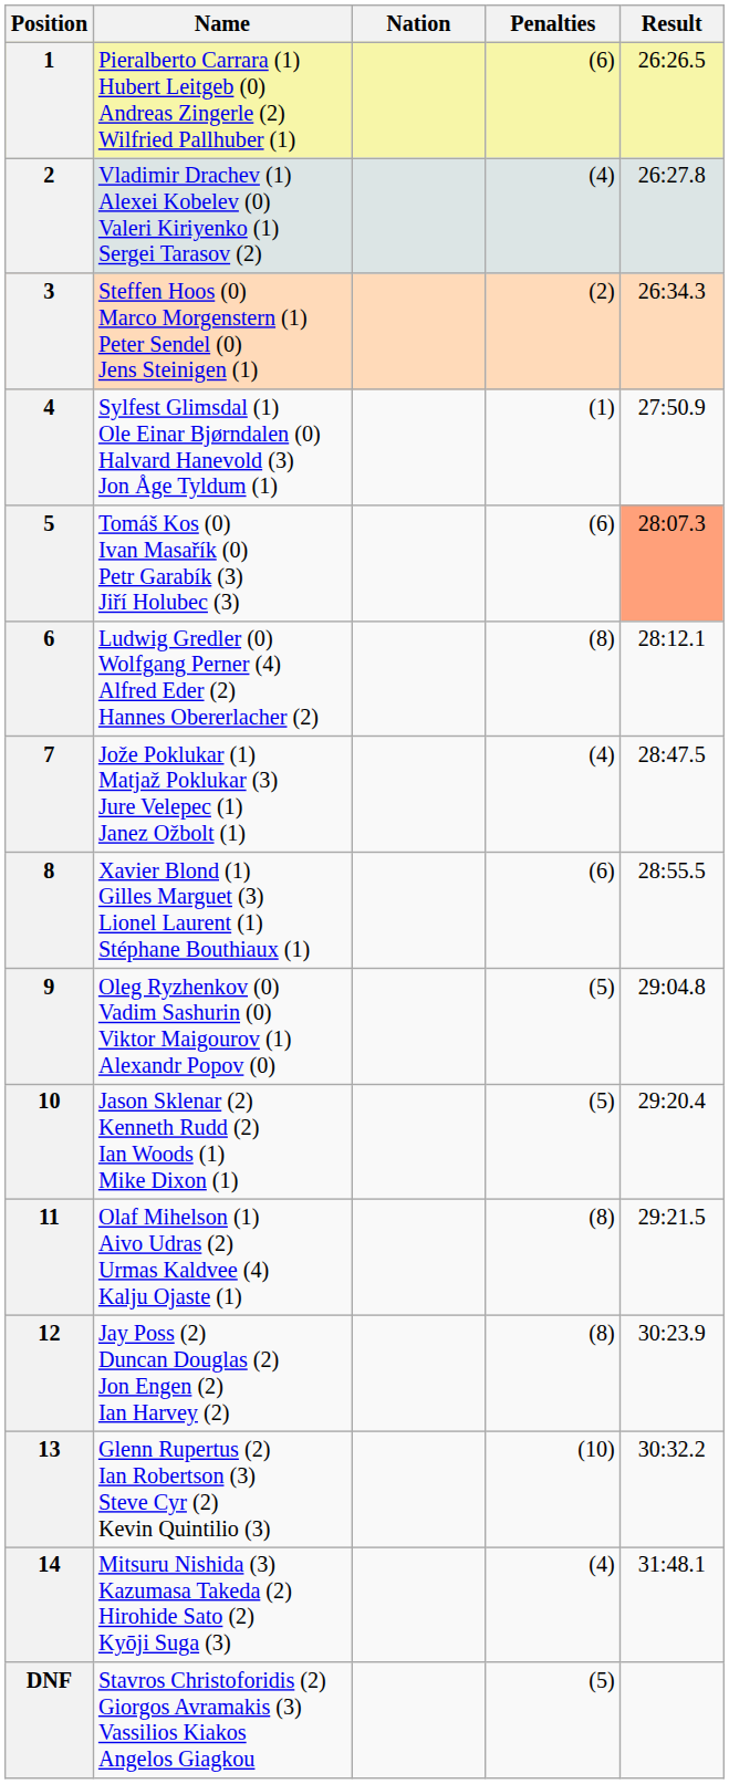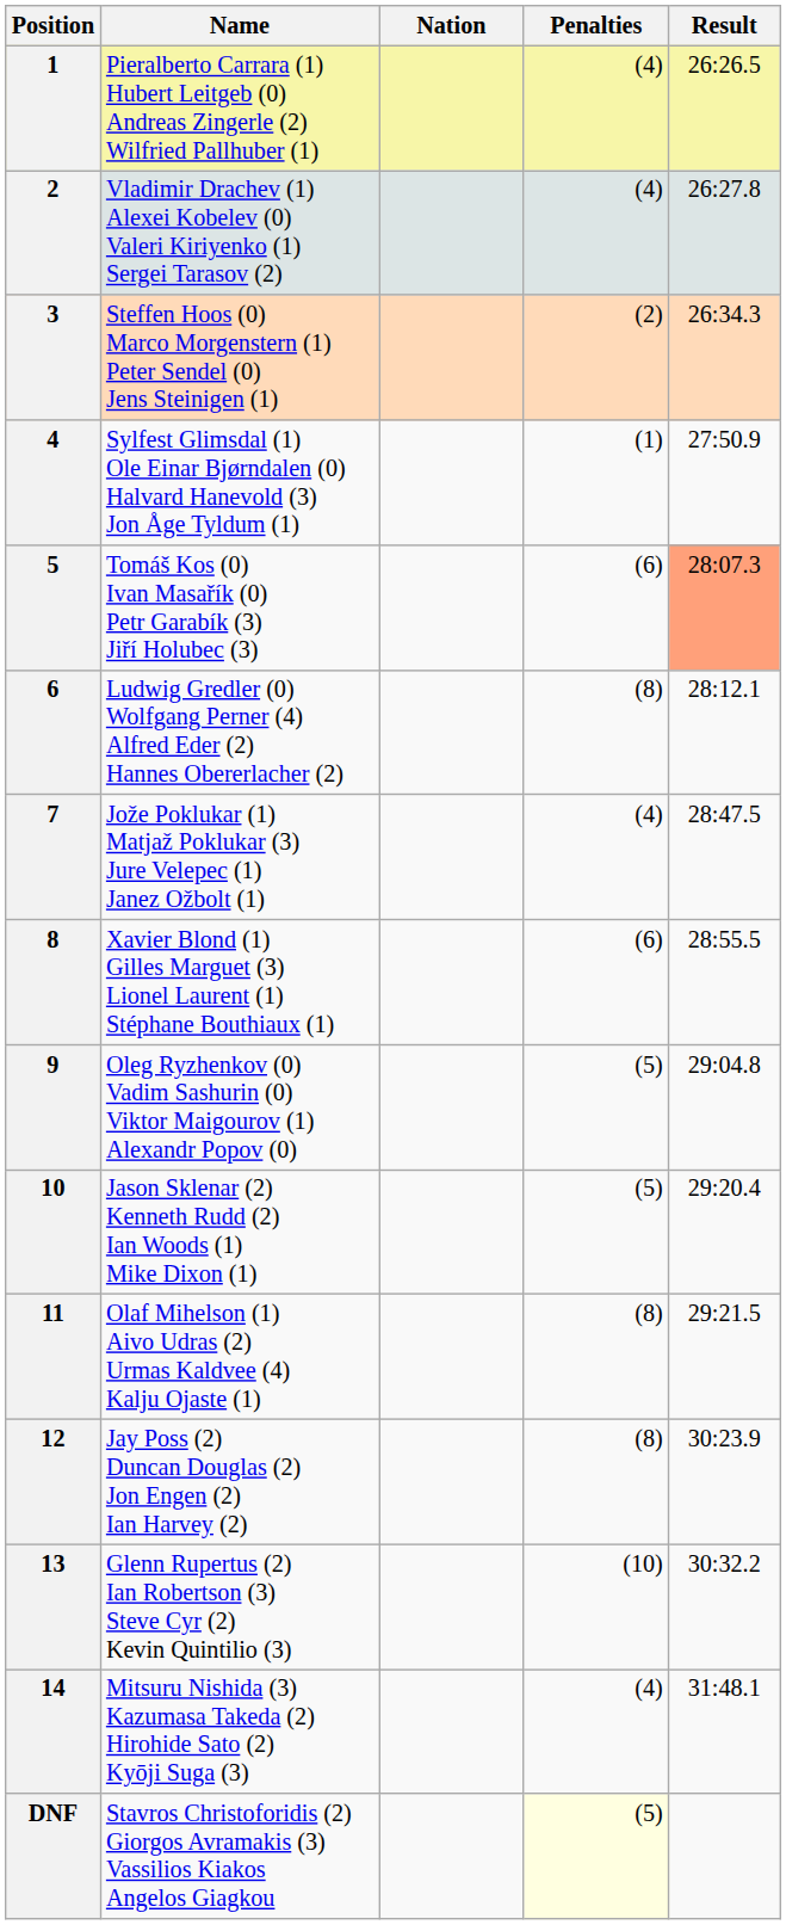 <table class=wikitable style="border:1px solid #AAAAAA;font-size:90%">
 <tr bgcolor="#E4E4E4">
 <th style="border-bottom:1px solid #AAAAAA" width=50>Position</th>
 <th style="border-bottom:1px solid #AAAAAA" width=160>Name</th>
 <th style="border-bottom:1px solid #AAAAAA" width=80>Nation</th>
 <th style="border-bottom:1px solid #AAAAAA" width=80>Penalties</th>
 <th style="border-bottom:1px solid #AAAAAA" width=60>Result</th>
 </tr>
 <tr align="center" valign="top" bgcolor="#F7F6A8">
 <th>1</th>
 <td align="left"><a href='#'>Pieralberto Carrara</a> (1)<br> <a href='#'>Hubert Leitgeb</a> (0)<br> <a href='#'>Andreas Zingerle</a> (2)<br> <a href='#'>Wilfried Pallhuber</a> (1)</td>
 <td align="left"></td>
-<td align="right">(6)</td>
+<td align="right">(4)</td>
 <td align="center">26:26.5</td>
 </tr>
 <tr align="center" valign="top" bgcolor="#DCE5E5">
 <th>2</th>
 <td align="left"><a href='#'>Vladimir Drachev</a> (1)<br> <a href='#'>Alexei Kobelev</a> (0)<br> <a href='#'>Valeri Kiriyenko</a> (1)<br> <a href='#'>Sergei Tarasov</a> (2)</td>
 <td align="left"></td>
 <td align="right">(4)</td>
 <td align="center">26:27.8</td>
 </tr>
 <tr align="center" valign="top" bgcolor="#FFDAB9">
 <th>3</th>
 <td align="left"><a href='#'>Steffen Hoos</a> (0)<br> <a href='#'>Marco Morgenstern</a> (1)<br> <a href='#'>Peter Sendel</a> (0)<br> <a href='#'>Jens Steinigen</a> (1)</td>
 <td align="left"></td>
 <td align="right">(2)</td>
 <td align="center">26:34.3</td>
 </tr>
 <tr align="center" valign="top">
 <th>4</th>
 <td align="left"><a href='#'>Sylfest Glimsdal</a> (1)<br> <a href='#'>Ole Einar Bjørndalen</a> (0)<br> <a href='#'>Halvard Hanevold</a> (3)<br> <a href='#'>Jon Åge Tyldum</a> (1)</td>
 <td align="left"></td>
 <td align="right">(1)</td>
 <td align="center">27:50.9</td>
 </tr>
 <tr align="center" valign="top">
 <th>5</th>
 <td align="left"><a href='#'>Tomáš Kos</a> (0)<br> <a href='#'>Ivan Masařík</a> (0)<br> <a href='#'>Petr Garabík</a> (3)<br> <a href='#'>Jiří Holubec</a> (3)</td>
 <td align="left"></td>
 <td align="right">(6)</td>
 <td align="center" style="background: lightsalmon;">28:07.3</td>
 </tr>
 <tr align="center" valign="top">
 <th>6</th>
 <td align="left"><a href='#'>Ludwig Gredler</a> (0)<br> <a href='#'>Wolfgang Perner</a> (4)<br> <a href='#'>Alfred Eder</a> (2)<br> <a href='#'>Hannes Obererlacher</a> (2)</td>
 <td align="left"></td>
 <td align="right">(8)</td>
 <td align="center">28:12.1</td>
 </tr>
 <tr align="center" valign="top">
 <th>7</th>
 <td align="left"><a href='#'>Jože Poklukar</a> (1)<br> <a href='#'>Matjaž Poklukar</a> (3)<br> <a href='#'>Jure Velepec</a> (1)<br> <a href='#'>Janez Ožbolt</a> (1)</td>
 <td align="left"></td>
 <td align="right">(4)</td>
 <td align="center">28:47.5</td>
 </tr>
 <tr align="center" valign="top">
 <th>8</th>
 <td align="left"><a href='#'>Xavier Blond</a> (1)<br> <a href='#'>Gilles Marguet</a> (3)<br> <a href='#'>Lionel Laurent</a> (1)<br> <a href='#'>Stéphane Bouthiaux</a> (1)</td>
 <td align="left"></td>
 <td align="right">(6)</td>
 <td align="center">28:55.5</td>
 </tr>
 <tr align="center" valign="top">
 <th>9</th>
 <td align="left"><a href='#'>Oleg Ryzhenkov</a> (0)<br> <a href='#'>Vadim Sashurin</a> (0)<br> <a href='#'>Viktor Maigourov</a> (1)<br> <a href='#'>Alexandr Popov</a> (0)</td>
 <td align="left"></td>
 <td align="right">(5)</td>
 <td align="center">29:04.8</td>
 </tr>
 <tr align="center" valign="top">
 <th>10</th>
 <td align="left"><a href='#'>Jason Sklenar</a> (2)<br> <a href='#'>Kenneth Rudd</a> (2)<br> <a href='#'>Ian Woods</a> (1)<br> <a href='#'>Mike Dixon</a> (1)</td>
 <td align="left"></td>
 <td align="right">(5)</td>
 <td align="center">29:20.4</td>
 </tr>
 <tr align="center" valign="top">
 <th>11</th>
 <td align="left"><a href='#'>Olaf Mihelson</a> (1)<br> <a href='#'>Aivo Udras</a> (2)<br> <a href='#'>Urmas Kaldvee</a> (4)<br> <a href='#'>Kalju Ojaste</a> (1)</td>
 <td align="left"></td>
 <td align="right">(8)</td>
 <td align="center">29:21.5</td>
 </tr>
 <tr align="center" valign="top">
 <th>12</th>
 <td align="left"><a href='#'>Jay Poss</a> (2)<br> <a href='#'>Duncan Douglas</a> (2)<br> <a href='#'>Jon Engen</a> (2)<br> <a href='#'>Ian Harvey</a> (2)</td>
 <td align="left"></td>
 <td align="right">(8)</td>
 <td align="center">30:23.9</td>
 </tr>
 <tr align="center" valign="top">
 <th>13</th>
 <td align="left"><a href='#'>Glenn Rupertus</a> (2)<br> <a href='#'>Ian Robertson</a> (3)<br> <a href='#'>Steve Cyr</a> (2)<br> Kevin Quintilio (3)</td>
 <td align="left"></td>
 <td align="right">(10)</td>
 <td align="center">30:32.2</td>
 </tr>
 <tr align="center" valign="top">
 <th>14</th>
 <td align="left"><a href='#'>Mitsuru Nishida</a> (3)<br> <a href='#'>Kazumasa Takeda</a> (2)<br> <a href='#'>Hirohide Sato</a> (2)<br> <a href='#'>Kyōji Suga</a> (3)</td>
 <td align="left"></td>
 <td align="right">(4)</td>
 <td align="center">31:48.1</td>
 </tr>
 <tr align="center" valign="top">
 <th>DNF</th>
 <td align="left"><a href='#'>Stavros Christoforidis</a> (2)<br> <a href='#'>Giorgos Avramakis</a> (3)<br> <a href='#'>Vassilios Kiakos</a><br> <a href='#'>Angelos Giagkou</a></td>
 <td align="left"></td>
-<td align="right">(5)</td>
+<td align="right" style="background: lightyellow;">(5)</td>
 <td align="center"></td>
 </tr>
 </table>
